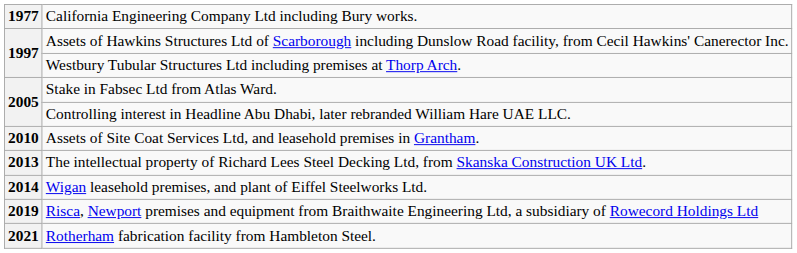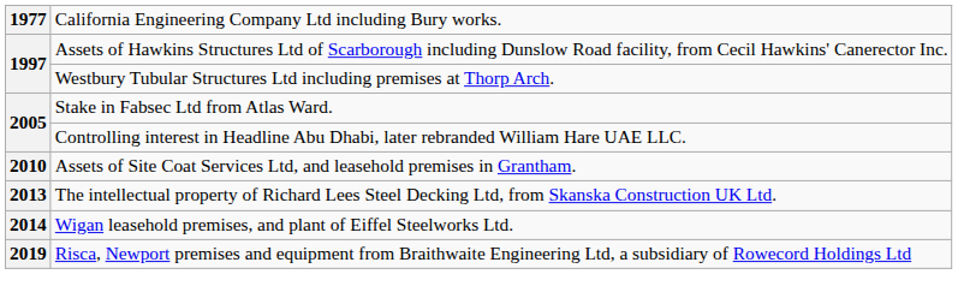 <table class="wikitable">
 <tr>
 <th>1977</th>
 <td>California Engineering Company Ltd including Bury works.</td>
 </tr>
 <tr>
 <th rowspan=2>1997</th>
 <td>Assets of Hawkins Structures Ltd of <a href='#'>Scarborough</a> including Dunslow Road facility, from Cecil Hawkins' Canerector Inc.</td>
 </tr>
 <tr>
 <td>Westbury Tubular Structures Ltd including premises at <a href='#'>Thorp Arch</a>.</td>
 </tr>
 <tr>
 <th rowspan=2>2005</th>
 <td>Stake in Fabsec Ltd from Atlas Ward.</td>
 </tr>
 <tr>
 <td>Controlling interest in Headline Abu Dhabi, later rebranded William Hare UAE LLC.</td>
 </tr>
 <tr>
 <th>2010</th>
 <td>Assets of Site Coat Services Ltd, and leasehold premises in <a href='#'>Grantham</a>.</td>
 </tr>
 <tr>
 <th>2013</th>
 <td>The intellectual property of Richard Lees Steel Decking Ltd, from <a href='#'>Skanska Construction UK Ltd</a>.</td>
 </tr>
 <tr>
 <th>2014</th>
 <td><a href='#'>Wigan</a> leasehold premises, and plant of Eiffel Steelworks Ltd.</td>
 </tr>
 <tr>
 <th>2019</th>
 <td><a href='#'>Risca</a>, <a href='#'>Newport</a> premises and equipment from Braithwaite Engineering Ltd, a subsidiary of <a href='#'>Rowecord Holdings Ltd</a></td>
 </tr>
-<tr>
-<th>2021</th>
-<td><a href='#'>Rotherham</a> fabrication facility from Hambleton Steel.</td>
-</tr>
 </table>
